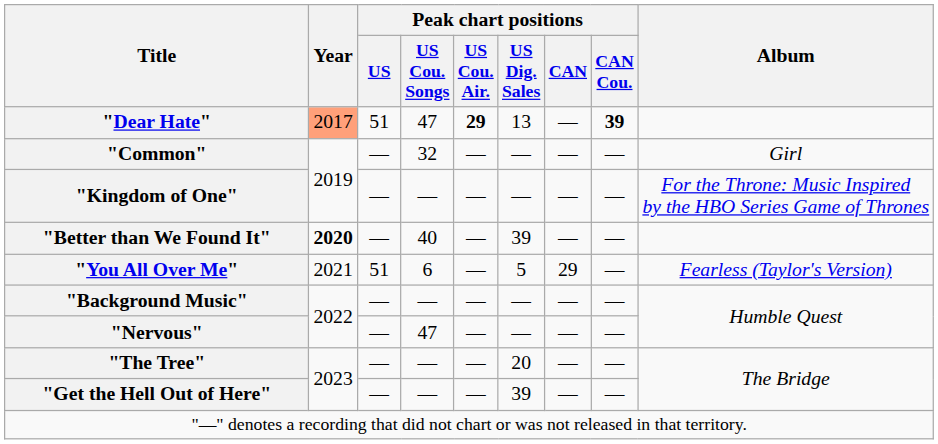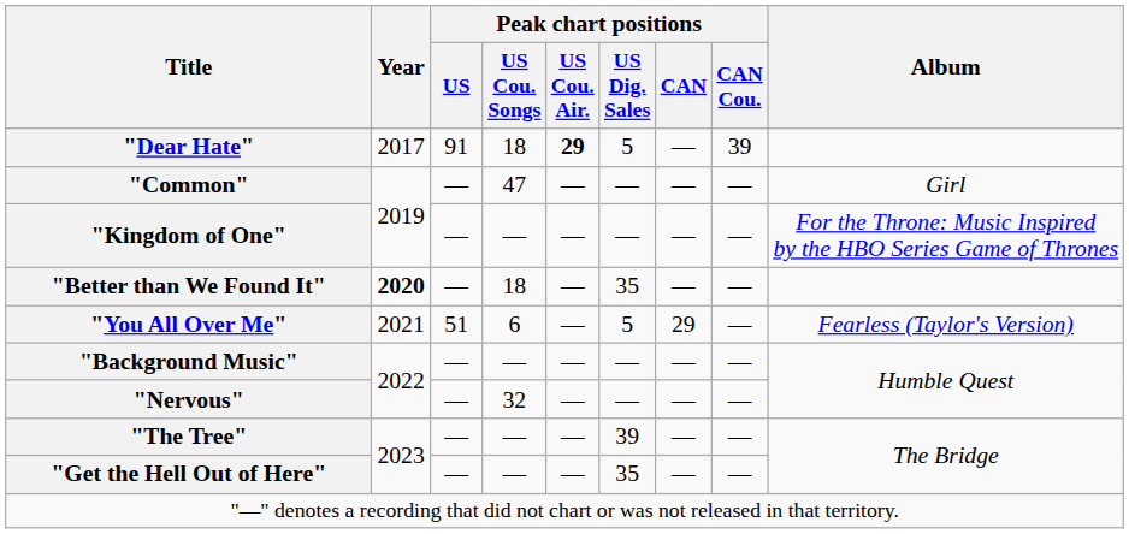 <table class="wikitable plainrowheaders" style="text-align:center;" border="1">
 <tr>
 <th scope="col" rowspan="2" style="width:15em;">Title</th>
 <th scope="col" rowspan="2">Year</th>
 <th scope="col" colspan="6">Peak chart positions</th>
 <th scope="col" rowspan="2">Album</th>
 </tr>
 <tr>
 <th scope="col" style="width:2em;font-size:90%;"><a href='#'>US</a><br></th>
 <th scope="col" style="width:2em;font-size:90%;"><a href='#'>US<br>Cou.<br>Songs</a><br></th>
 <th scope="col" style="width:2em;font-size:90%;"><a href='#'>US<br>Cou.<br>Air.</a><br></th>
 <th scope="col" style="width:2em;font-size:90%;"><a href='#'>US<br>Dig.<br>Sales</a><br></th>
 <th scope="col" style="width:2em;font-size:90%;"><a href='#'>CAN</a><br></th>
 <th scope="col" style="width:2em;font-size:90%;"><a href='#'>CAN<br>Cou.</a><br></th>
 </tr>
 <tr>
 <th scope="row">"<a href='#'>Dear Hate</a>"<br></th>
-<td style="background: lightsalmon;">2017</td>
-<td>51</td>
-<td>47</td>
+<td>2017</td>
+<td>91</td>
+<td>18</td>
 <td><strong>29</strong></td>
-<td>13</td>
+<td>5</td>
 <td>—</td>
-<td><strong>39</strong></td>
+<td>39</td>
 <td></td>
 </tr>
 <tr>
 <th scope="row">"Common"<br></th>
 <td rowspan="2">2019</td>
 <td>—</td>
-<td>32</td>
+<td>47</td>
 <td>—</td>
 <td>—</td>
 <td>—</td>
 <td>—</td>
 <td><em>Girl</em></td>
 </tr>
 <tr>
 <th scope="row">"Kingdom of One"</th>
 <td>—</td>
 <td>—</td>
 <td>—</td>
 <td>—</td>
 <td>—</td>
 <td>—</td>
 <td><em><a href='#'>For the Throne: Music Inspired<br>by the HBO Series Game of Thrones</a></em></td>
 </tr>
 <tr>
 <th scope="row">"Better than We Found It"</th>
 <td><strong>2020</strong></td>
 <td>—</td>
-<td>40</td>
+<td>18</td>
 <td>—</td>
-<td>39</td>
+<td>35</td>
 <td>—</td>
 <td>—</td>
 <td></td>
 </tr>
 <tr>
 <th scope="row">"<a href='#'>You All Over Me</a>"<br></th>
 <td>2021</td>
 <td>51</td>
 <td>6</td>
 <td>—</td>
 <td>5</td>
 <td>29</td>
 <td>—</td>
 <td><em><a href='#'>Fearless (Taylor's Version)</a></em></td>
 </tr>
 <tr>
 <th scope="row">"Background Music"</th>
 <td rowspan="2">2022</td>
 <td>—</td>
 <td>—</td>
 <td>—</td>
 <td>—</td>
 <td>—</td>
 <td>—</td>
 <td rowspan="2"><em>Humble Quest</em></td>
 </tr>
 <tr>
 <th scope="row">"Nervous"</th>
 <td>—</td>
-<td>47</td>
+<td>32</td>
 <td>—</td>
 <td>—</td>
 <td>—</td>
 <td>—</td>
 </tr>
 <tr>
 <th scope="row">"The Tree"</th>
 <td rowspan="2">2023</td>
 <td>—</td>
 <td>—</td>
 <td>—</td>
-<td>20</td>
+<td>39</td>
 <td>—</td>
 <td>—</td>
 <td rowspan="2"><em>The Bridge</em></td>
 </tr>
 <tr>
 <th scope="row">"Get the Hell Out of Here"</th>
 <td>—</td>
 <td>—</td>
 <td>—</td>
-<td>39</td>
+<td>35</td>
 <td>—</td>
 <td>—</td>
 </tr>
 <tr>
 <td colspan="9" style="font-size:90%">"—" denotes a recording that did not chart or was not released in that territory.</td>
 </tr>
 </table>
